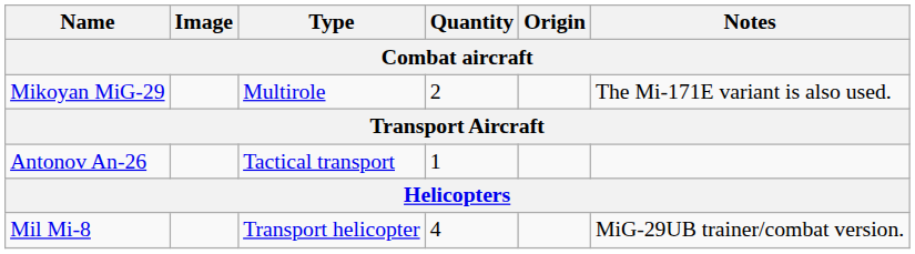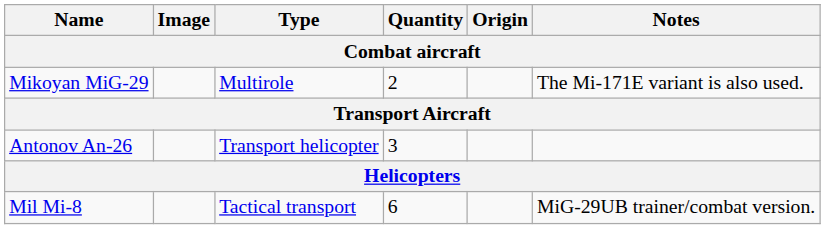 <table class="wikitable">
 <tr>
 <th>Name</th>
 <th>Image</th>
 <th>Type</th>
 <th>Quantity</th>
 <th>Origin</th>
 <th>Notes</th>
 </tr>
 <tr>
 <th colspan="6">Combat aircraft</th>
 </tr>
 <tr>
 <td><a href='#'>Mikoyan MiG-29</a></td>
 <td></td>
 <td><a href='#'>Multirole</a></td>
 <td>2</td>
 <td></td>
 <td>The Mi-171E variant is also used.</td>
 </tr>
 <tr>
 <th colspan="6">Transport Aircraft</th>
 </tr>
 <tr>
 <td><a href='#'>Antonov An-26</a></td>
 <td></td>
-<td><a href='#'>Tactical transport</a></td>
-<td>1</td>
+<td><a href='#'>Transport helicopter</a></td>
+<td>3</td>
 <td></td>
 <td></td>
 </tr>
 <tr>
 <th colspan="6"><a href='#'>Helicopters</a></th>
 </tr>
 <tr>
 <td><a href='#'>Mil Mi-8</a></td>
 <td></td>
-<td><a href='#'>Transport helicopter</a></td>
-<td>4</td>
+<td><a href='#'>Tactical transport</a></td>
+<td>6</td>
 <td></td>
 <td>MiG-29UB trainer/combat version.</td>
 </tr>
 </table>
